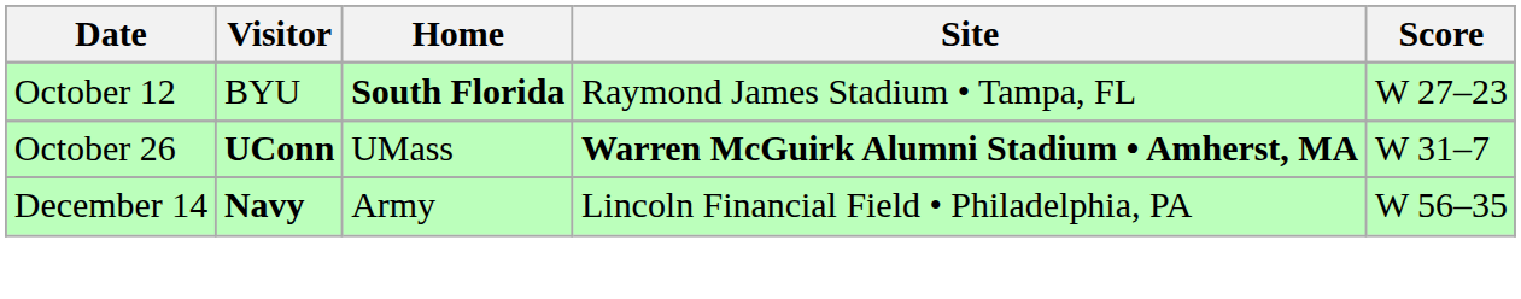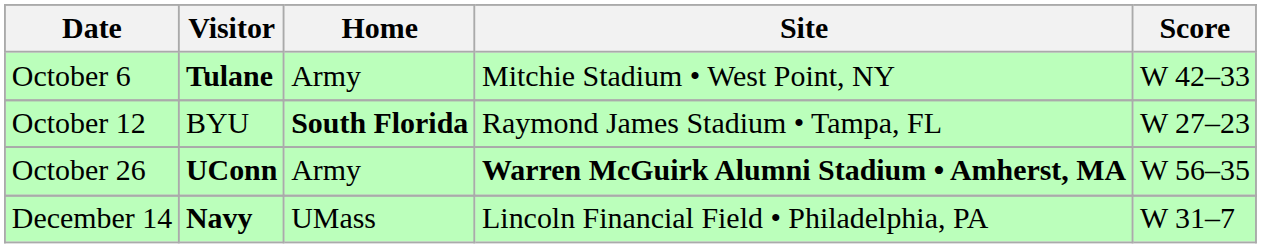 <table class="wikitable">
 <tr>
 <th>Date</th>
 <th>Visitor</th>
 <th>Home</th>
 <th>Site</th>
 <th>Score</th>
+</tr>
+<tr style="background:#bfb">
+<td>October 6</td>
+<td><strong>Tulane</strong></td>
+<td>Army</td>
+<td>Mitchie Stadium • West Point, NY</td>
+<td>W 42–33</td>
 </tr>
 <tr>
 </tr>
 <tr style="background:#bfb">
 <td>October 12</td>
 <td>BYU</td>
 <td><strong>South Florida</strong></td>
 <td>Raymond James Stadium • Tampa, FL</td>
 <td>W 27–23</td>
 </tr>
 <tr>
 </tr>
 <tr style="background:#bfb">
 <td>October 26</td>
 <td><strong>UConn</strong></td>
-<td>UMass</td>
+<td>Army</td>
 <td><strong>Warren McGuirk Alumni Stadium • Amherst, MA</strong></td>
-<td>W 31–7</td>
+<td>W 56–35</td>
 </tr>
 <tr>
 </tr>
 <tr style="background:#bfb">
 <td>December 14</td>
 <td><strong>Navy</strong></td>
-<td>Army</td>
+<td>UMass</td>
 <td>Lincoln Financial Field • Philadelphia, PA</td>
-<td>W 56–35</td>
+<td>W 31–7</td>
 </tr>
 </table>
